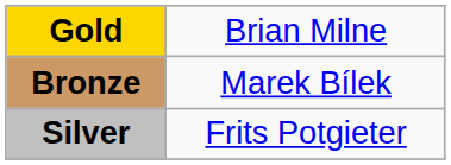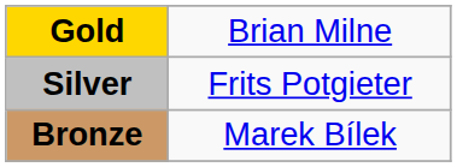 <table class="wikitable" style="text-align:center; " width="35%">
 <tr>
 <td bgcolor="gold"><strong>Gold</strong></td>
 <td><a href='#'>Brian Milne</a><br>  <small><em></em></small></td>
 </tr>
 <tr>
+<td bgcolor="silver"><strong>Silver</strong></td>
+<td><a href='#'>Frits Potgieter</a><br>  <small><em></em></small></td>
+</tr>
+<tr>
 <td bgcolor="CC9966"><strong>Bronze</strong></td>
 <td><a href='#'>Marek Bílek</a><br>  <small><em></em></small></td>
 </tr>
-<tr>
-<td bgcolor="silver"><strong>Silver</strong></td>
-<td><a href='#'>Frits Potgieter</a><br>  <small><em></em></small></td>
-</tr>
 </table>
